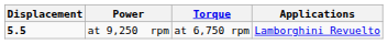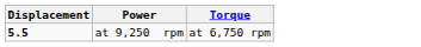 <table class="wikitable">
 <tr>
 <th>Displacement</th>
 <th>Power</th>
 <th><a href='#'>Torque</a></th>
-<th>Applications</th>
 </tr>
 <tr>
 <td><strong>5.5</strong></td>
 <td> at 9,250  rpm</td>
 <td> at 6,750 rpm</td>
-<td><a href='#'>Lamborghini Revuelto</a></td>
 </tr>
 </table>
